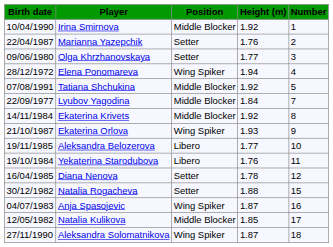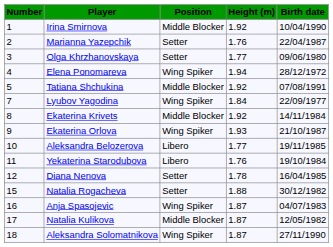 <table bgcolor="#f7f8ff" cellpadding="3" cellspacing="0" border="1" style="font-size: 95%; border: gray solid 1px; border-collapse: collapse;">
 <tr bgcolor="#009900">
-<td align=center><strong>Birth date</strong></td>
+<td align=center><strong>Number</strong></td>
 <td align=center><strong>Player</strong></td>
 <td align=center><strong>Position</strong></td>
 <td align=center><strong>Height (m)</strong></td>
-<td align=center><strong>Number</strong></td>
+<td align=center><strong>Birth date</strong></td>
 </tr>
 <tr>
-<td>10/04/1990</td>
+<td>1</td>
 <td> <a href='#'>Irina Smirnova</a></td>
 <td>Middle Blocker</td>
 <td>1.92</td>
-<td>1</td>
+<td>10/04/1990</td>
 </tr>
 <tr>
-<td>22/04/1987</td>
+<td>2</td>
 <td> <a href='#'>Marianna Yazepchik</a></td>
 <td>Setter</td>
 <td>1.76</td>
-<td>2</td>
+<td>22/04/1987</td>
 </tr>
 <tr>
-<td>09/06/1980</td>
+<td>3</td>
 <td> <a href='#'>Olga Khrzhanovskaya</a></td>
 <td>Setter</td>
 <td>1.77</td>
-<td>3</td>
+<td>09/06/1980</td>
 </tr>
 <tr>
-<td>28/12/1972</td>
+<td>4</td>
 <td> <a href='#'>Elena Ponomareva</a></td>
 <td>Wing Spiker</td>
 <td>1.94</td>
-<td>4</td>
+<td>28/12/1972</td>
 </tr>
 <tr>
-<td>07/08/1991</td>
+<td>5</td>
 <td> <a href='#'>Tatiana Shchukina</a></td>
 <td>Middle Blocker</td>
 <td>1.92</td>
-<td>5</td>
+<td>07/08/1991</td>
 </tr>
 <tr>
+<td>7</td>
+<td> <a href='#'>Lyubov Yagodina</a></td>
+<td>Wing Spiker</td>
+<td>1.84</td>
 <td>22/09/1977</td>
-<td> <a href='#'>Lyubov Yagodina</a></td>
-<td>Middle Blocker</td>
-<td>1.84</td>
-<td>7</td>
 </tr>
 <tr>
-<td>14/11/1984</td>
+<td>8</td>
 <td> <a href='#'>Ekaterina Krivets</a></td>
 <td>Middle Blocker</td>
 <td>1.92</td>
-<td>8</td>
+<td>14/11/1984</td>
 </tr>
 <tr>
-<td>21/10/1987</td>
+<td>9</td>
 <td> <a href='#'>Ekaterina Orlova</a></td>
 <td>Wing Spiker</td>
 <td>1.93</td>
-<td>9</td>
+<td>21/10/1987</td>
 </tr>
 <tr>
-<td>19/11/1985</td>
+<td>10</td>
 <td> <a href='#'>Aleksandra Belozerova</a></td>
 <td>Libero</td>
 <td>1.77</td>
-<td>10</td>
+<td>19/11/1985</td>
 </tr>
 <tr>
-<td>19/10/1984</td>
+<td>11</td>
 <td> <a href='#'>Yekaterina Starodubova</a></td>
 <td>Libero</td>
 <td>1.76</td>
-<td>11</td>
+<td>19/10/1984</td>
 </tr>
 <tr>
-<td>16/04/1985</td>
+<td>12</td>
 <td> <a href='#'>Diana Nenova</a></td>
 <td>Setter</td>
 <td>1.78</td>
-<td>12</td>
+<td>16/04/1985</td>
 </tr>
 <tr>
-<td>30/12/1982</td>
+<td>15</td>
 <td> <a href='#'>Natalia Rogacheva</a></td>
 <td>Setter</td>
 <td>1.88</td>
-<td>15</td>
+<td>30/12/1982</td>
 </tr>
 <tr>
-<td>04/07/1983</td>
+<td>16</td>
 <td> <a href='#'>Anja Spasojevic</a></td>
 <td>Wing Spiker</td>
 <td>1.87</td>
-<td>16</td>
+<td>04/07/1983</td>
 </tr>
 <tr>
-<td>12/05/1982</td>
+<td>17</td>
 <td> <a href='#'>Natalia Kulikova</a></td>
 <td>Middle Blocker</td>
-<td>1.85</td>
-<td>17</td>
+<td>1.87</td>
+<td>12/05/1982</td>
 </tr>
 <tr>
-<td>27/11/1990</td>
+<td>18</td>
 <td> <a href='#'>Aleksandra Solomatnikova</a></td>
 <td>Wing Spiker</td>
 <td>1.87</td>
-<td>18</td>
+<td>27/11/1990</td>
 </tr>
 </table>
